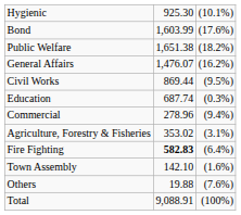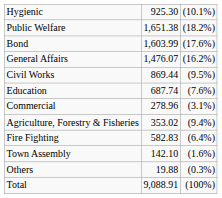 <table class=wikitable>
 <tr>
 <td>Hygienic</td>
 <td align=right>925.30</td>
 <td align=right>(10.1%)</td>
 </tr>
 <tr>
+<td>Public Welfare</td>
+<td align=right>1,651.38</td>
+<td align=right>(18.2%)</td>
+</tr>
+<tr>
 <td>Bond</td>
 <td align=right>1,603.99</td>
 <td align=right>(17.6%)</td>
-</tr>
-<tr>
-<td>Public Welfare</td>
-<td align=right>1,651.38</td>
-<td align=right>(18.2%)</td>
 </tr>
 <tr>
 <td>General Affairs</td>
 <td align=right>1,476.07</td>
 <td align=right>(16.2%)</td>
 </tr>
 <tr>
 <td>Civil Works</td>
 <td align=right>869.44</td>
 <td align=right>(9.5%)</td>
 </tr>
 <tr>
 <td>Education</td>
 <td align=right>687.74</td>
-<td align=right>(0.3%)</td>
+<td align=right>(7.6%)</td>
 </tr>
 <tr>
 <td>Commercial</td>
 <td align=right>278.96</td>
-<td align=right>(9.4%)</td>
+<td align=right>(3.1%)</td>
 </tr>
 <tr>
 <td>Agriculture, Forestry & Fisheries</td>
 <td align=right>353.02</td>
-<td align=right>(3.1%)</td>
+<td align=right>(9.4%)</td>
 </tr>
 <tr>
 <td>Fire Fighting</td>
-<td align=right><strong>582.83</strong></td>
+<td align=right>582.83</td>
 <td align=right>(6.4%)</td>
 </tr>
 <tr>
 <td>Town Assembly</td>
 <td align=right>142.10</td>
 <td align=right>(1.6%)</td>
 </tr>
 <tr>
 <td>Others</td>
 <td align=right>19.88</td>
-<td align=right>(7.6%)</td>
+<td align=right>(0.3%)</td>
 </tr>
 <tr>
 <td>Total</td>
 <td align=right>9,088.91</td>
 <td align=right>(100%)</td>
 </tr>
 </table>
